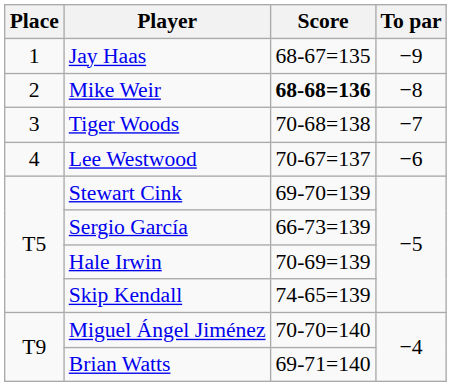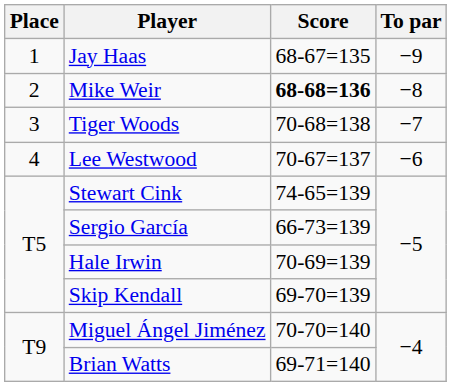 <table class="wikitable">
 <tr>
 <th>Place</th>
 <th>Player</th>
 <th>Score</th>
 <th>To par</th>
 </tr>
 <tr>
 <td align=center>1</td>
 <td> <a href='#'>Jay Haas</a></td>
 <td align=center>68-67=135</td>
 <td align=center>−9</td>
 </tr>
 <tr>
 <td align=center>2</td>
 <td> <a href='#'>Mike Weir</a></td>
 <td align=center><strong>68-68=136</strong></td>
 <td align=center>−8</td>
 </tr>
 <tr>
 <td align=center>3</td>
 <td> <a href='#'>Tiger Woods</a></td>
 <td align=center>70-68=138</td>
 <td align=center>−7</td>
 </tr>
 <tr>
 <td align=center>4</td>
 <td> <a href='#'>Lee Westwood</a></td>
 <td align=center>70-67=137</td>
 <td align=center>−6</td>
 </tr>
 <tr>
 <td rowspan="4" align=center>T5</td>
 <td> <a href='#'>Stewart Cink</a></td>
-<td align=center>69-70=139</td>
+<td align=center>74-65=139</td>
 <td rowspan="4" align=center>−5</td>
 </tr>
 <tr>
 <td> <a href='#'>Sergio García</a></td>
 <td align=center>66-73=139</td>
 </tr>
 <tr>
 <td> <a href='#'>Hale Irwin</a></td>
 <td align=center>70-69=139</td>
 </tr>
 <tr>
 <td> <a href='#'>Skip Kendall</a></td>
-<td align=center>74-65=139</td>
+<td align=center>69-70=139</td>
 </tr>
 <tr>
 <td rowspan="2" align=center>T9</td>
 <td> <a href='#'>Miguel Ángel Jiménez</a></td>
 <td align=center>70-70=140</td>
 <td rowspan="2" align=center>−4</td>
 </tr>
 <tr>
 <td> <a href='#'>Brian Watts</a></td>
 <td align=center>69-71=140</td>
 </tr>
 </table>
